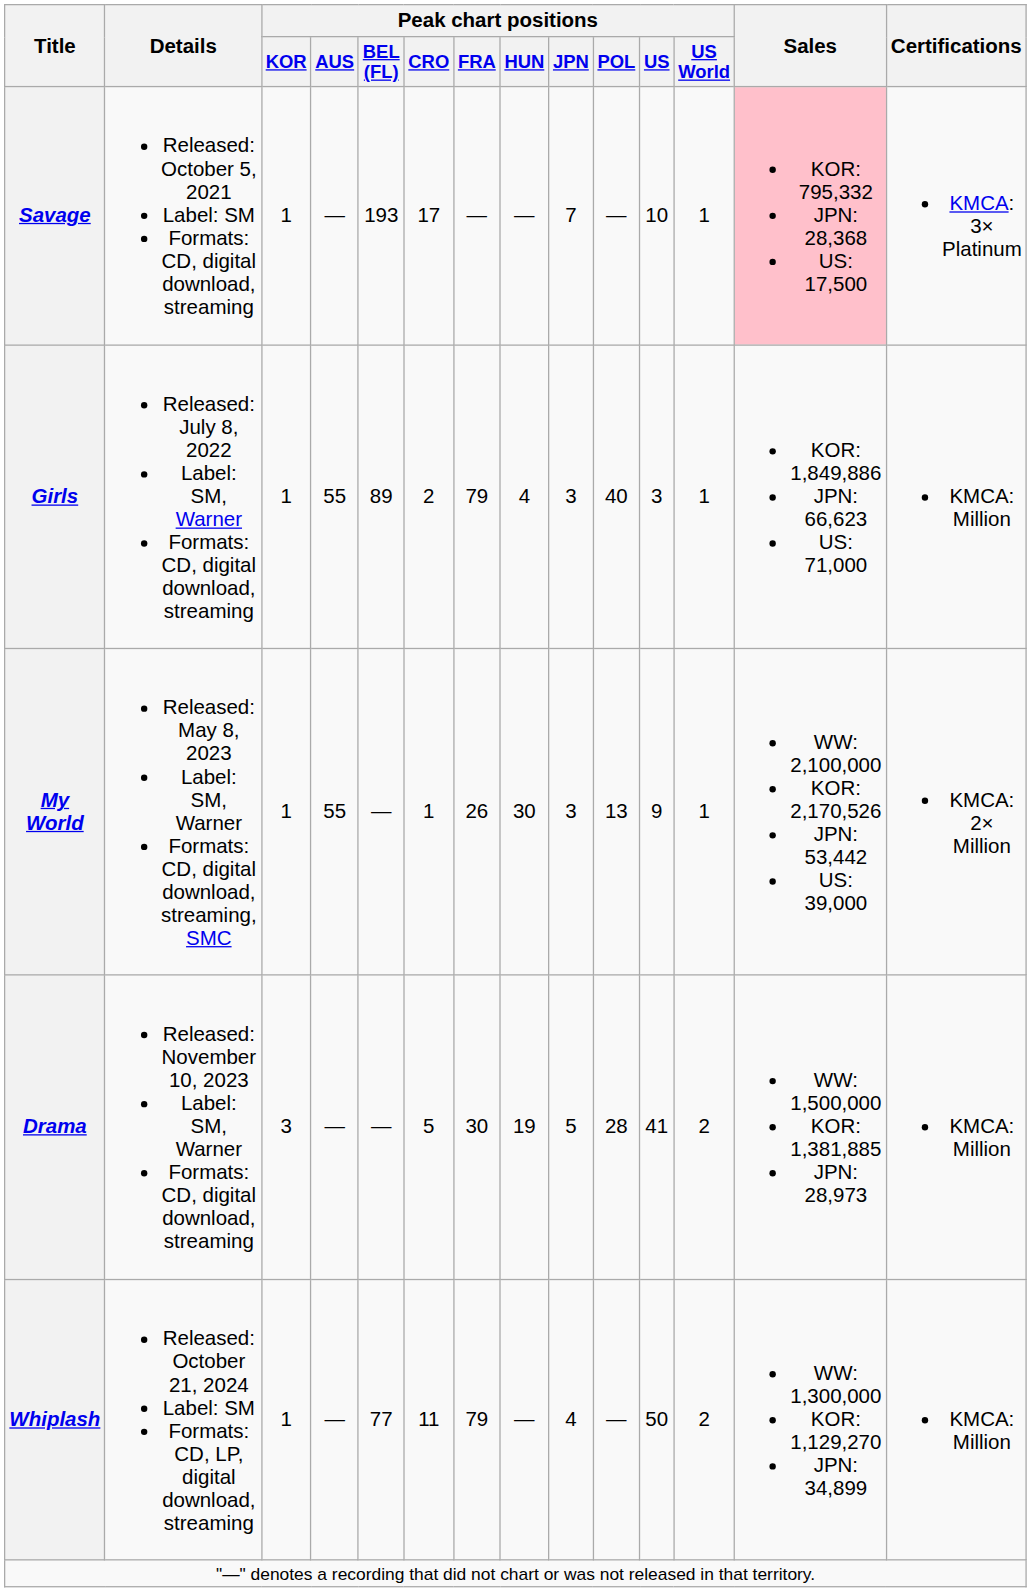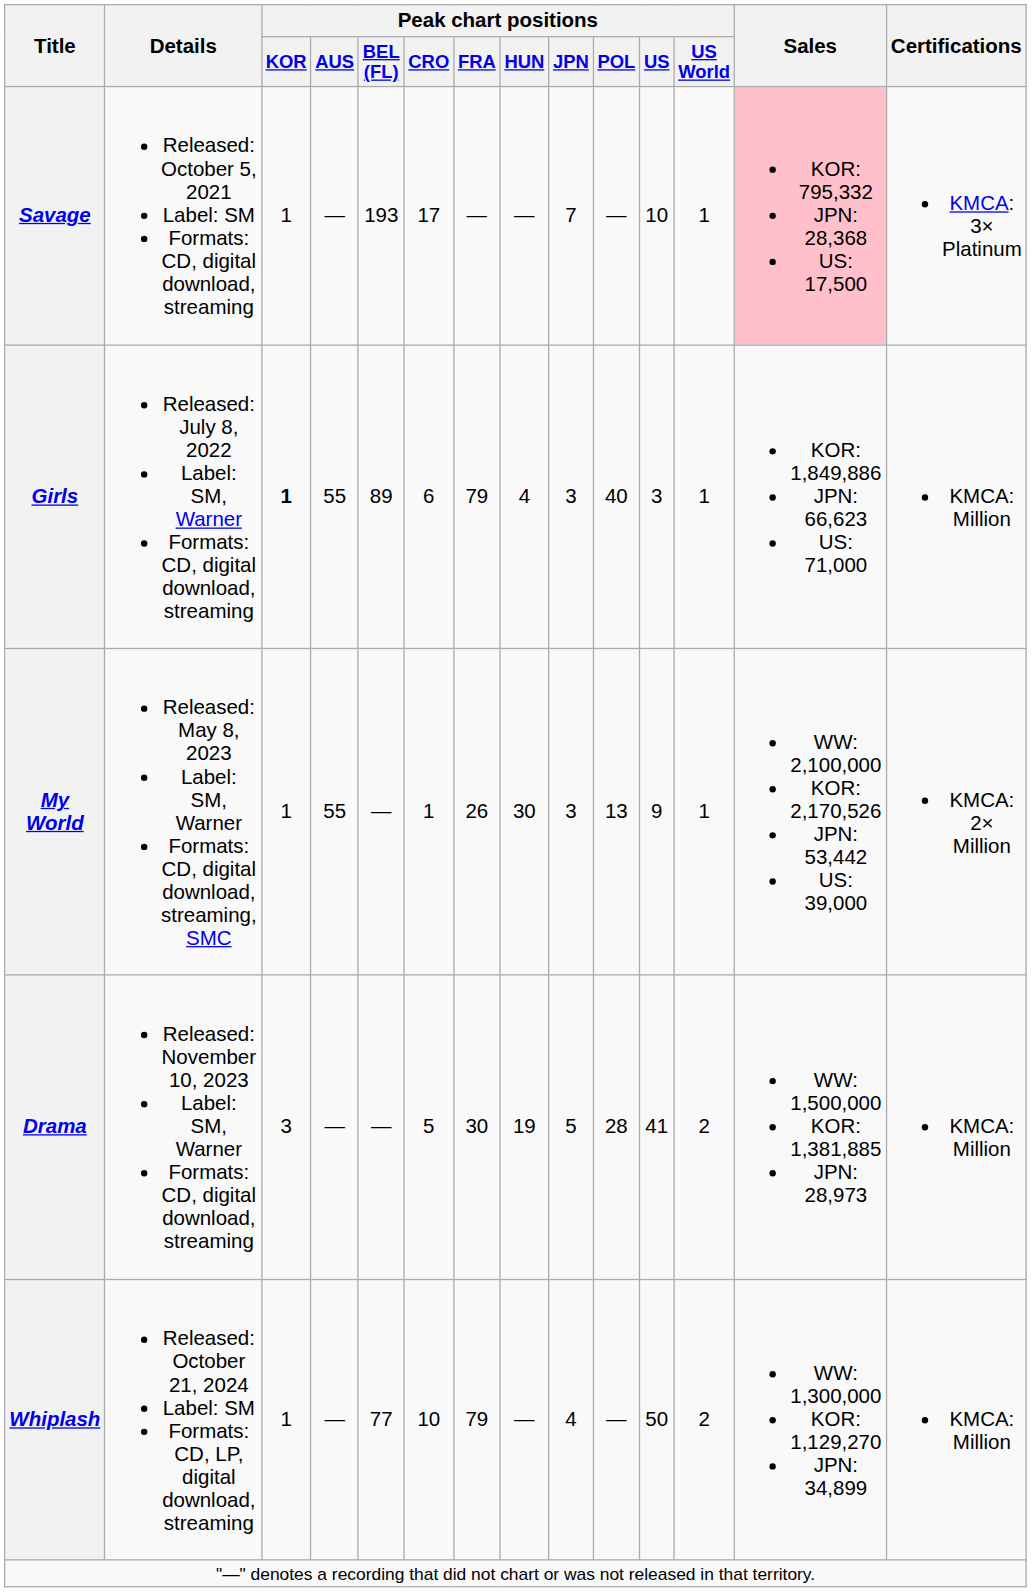 <table class="wikitable plainrowheaders" style="text-align:center">
 <tr>
 <th scope="col" rowspan="2">Title</th>
 <th scope="col" rowspan="2">Details</th>
 <th scope="col" colspan="10">Peak chart positions</th>
 <th scope="col" rowspan="2">Sales</th>
 <th scope="col" rowspan="2">Certifications</th>
 </tr>
 <tr>
 <th scope="col" style="font-size:90%; width:2.75em"><a href='#'>KOR</a><br></th>
 <th scope="col" style="font-size:90%; width:2.75em"><a href='#'>AUS</a><br></th>
 <th scope="col" style="font-size:90%; width:2.75em"><a href='#'>BEL<br>(FL)</a><br></th>
 <th scope="col" style="font-size:90%; width:2.75em"><a href='#'>CRO</a><br></th>
 <th scope="col" style="font-size:90%; width:2.75em"><a href='#'>FRA</a><br></th>
 <th scope="col" style="font-size:90%; width:2.75em"><a href='#'>HUN</a><br></th>
 <th scope="col" style="font-size:90%; width:2.75em"><a href='#'>JPN</a><br></th>
 <th scope="col" style="font-size:90%; width:2.75em"><a href='#'>POL</a><br></th>
 <th scope="col" style="font-size:90%; width:2.75em"><a href='#'>US</a><br></th>
 <th scope="col" style="font-size:90%; width:2.75em"><a href='#'>US<br>World</a><br></th>
 </tr>
 <tr>
 <th scope="row"><em><a href='#'>Savage</a></em></th>
 <td><br><ul><li>Released: October 5, 2021</li><li>Label: SM</li><li>Formats: CD, digital download, streaming</li></ul></td>
 <td>1</td>
 <td>—</td>
 <td>193</td>
 <td>17</td>
 <td>—</td>
 <td>—</td>
 <td>7</td>
 <td>—</td>
 <td>10</td>
 <td>1</td>
 <td style="background: pink;"><br><ul><li>KOR: 795,332</li><li>JPN: 28,368 </li><li>US: 17,500</li></ul></td>
 <td><br><ul><li><a href='#'>KMCA</a>: 3× Platinum</li></ul></td>
 </tr>
 <tr>
 <th scope="row"><em><a href='#'>Girls</a></em></th>
 <td><br><ul><li>Released: July 8, 2022</li><li>Label: SM, <a href='#'>Warner</a></li><li>Formats: CD, digital download, streaming</li></ul></td>
-<td>1</td>
+<td><strong>1</strong></td>
 <td>55</td>
 <td>89</td>
-<td>2</td>
+<td>6</td>
 <td>79</td>
 <td>4</td>
 <td>3</td>
 <td>40</td>
 <td>3</td>
 <td>1</td>
 <td><br><ul><li>KOR: 1,849,886</li><li>JPN: 66,623</li><li>US: 71,000</li></ul></td>
 <td><br><ul><li>KMCA: Million</li></ul></td>
 </tr>
 <tr>
 <th scope="row"><em><a href='#'>My World</a></em></th>
 <td><br><ul><li>Released: May 8, 2023</li><li>Label: SM, Warner</li><li>Formats: CD, digital download, streaming, <a href='#'>SMC</a></li></ul></td>
 <td>1</td>
 <td>55</td>
 <td>—</td>
 <td>1</td>
 <td>26</td>
 <td>30</td>
 <td>3</td>
 <td>13</td>
 <td>9</td>
 <td>1</td>
 <td><br><ul><li>WW: 2,100,000</li><li>KOR: 2,170,526</li><li>JPN: 53,442</li><li>US: 39,000</li></ul></td>
 <td><br><ul><li>KMCA: 2× Million</li></ul></td>
 </tr>
 <tr>
 <th scope="row"><em><a href='#'>Drama</a></em></th>
 <td><br><ul><li>Released: November 10, 2023</li><li>Label: SM, Warner</li><li>Formats: CD, digital download, streaming</li></ul></td>
 <td>3</td>
 <td>—</td>
 <td>—</td>
 <td>5</td>
 <td>30</td>
 <td>19</td>
 <td>5</td>
 <td>28</td>
 <td>41</td>
 <td>2</td>
 <td><br><ul><li>WW: 1,500,000</li><li>KOR: 1,381,885</li><li>JPN: 28,973</li></ul></td>
 <td><br><ul><li>KMCA: Million</li></ul></td>
 </tr>
 <tr>
 <th scope="row"><em><a href='#'>Whiplash</a></em></th>
 <td><br><ul><li>Released: October 21, 2024</li><li>Label: SM</li><li>Formats: CD, LP, digital download, streaming</li></ul></td>
 <td>1</td>
 <td>—</td>
 <td>77</td>
-<td>11</td>
+<td>10</td>
 <td>79</td>
 <td>—</td>
 <td>4</td>
 <td>—</td>
 <td>50</td>
 <td>2</td>
 <td><br><ul><li>WW: 1,300,000</li><li>KOR: 1,129,270</li><li>JPN: 34,899</li></ul></td>
 <td><br><ul><li>KMCA: Million</li></ul></td>
 </tr>
 <tr>
 <td colspan="15" style="font-size:85%">"—" denotes a recording that did not chart or was not released in that territory.</td>
 </tr>
 </table>
